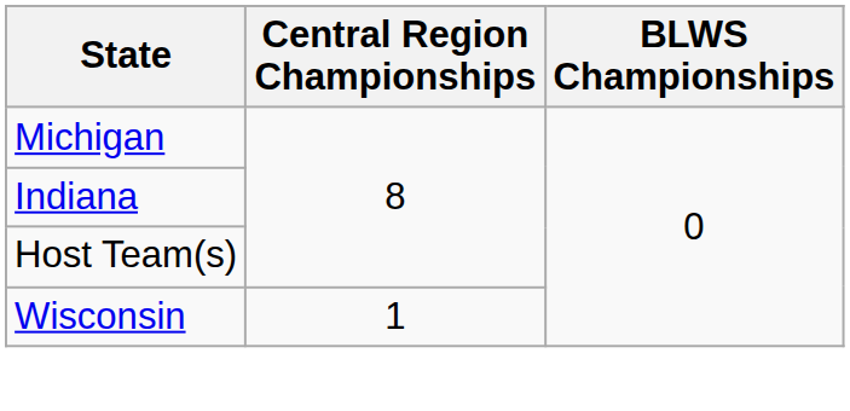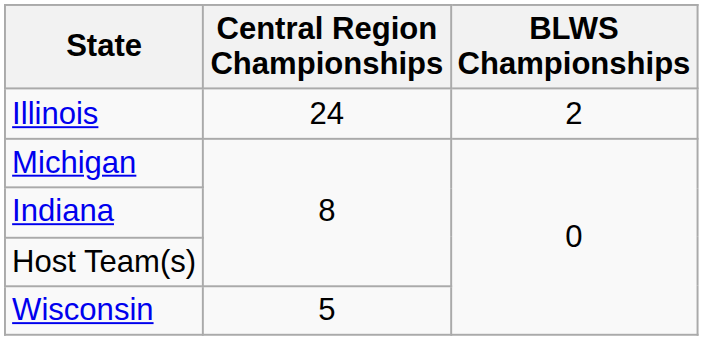 <table class="wikitable">
 <tr>
 <th>State</th>
 <th>Central Region<br>Championships</th>
 <th>BLWS<br>Championships</th>
+</tr>
+<tr>
+<td> <a href='#'>Illinois</a></td>
+<td align=center>24</td>
+<td align=center>2</td>
 </tr>
 <tr>
 <td> <a href='#'>Michigan</a></td>
 <td align=center rowspan=3>8</td>
 <td align=center rowspan=4>0</td>
 </tr>
 <tr>
 <td> <a href='#'>Indiana</a></td>
 </tr>
 <tr>
 <td> Host Team(s)</td>
 </tr>
 <tr>
 <td> <a href='#'>Wisconsin</a></td>
-<td align=center>1</td>
+<td align=center>5</td>
 </tr>
 </table>
